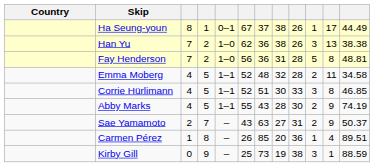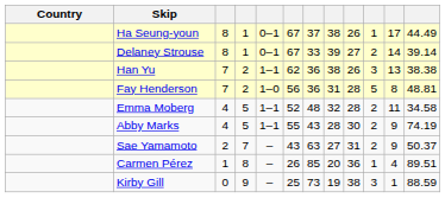 <table class=wikitable style="text-align:center;">
 <tr>
 <th width=140>Country</th>
 <th width=130>Skip</th>
 <th width=20></th>
 <th width=20></th>
 <th width=30></th>
 <th width=20></th>
 <th width=20></th>
 <th width=20></th>
 <th width=20></th>
 <th width=20></th>
 <th width=20></th>
 <th width=20></th>
 </tr>
 <tr bgcolor=#ffffcc>
 <td style="text-align:left;"></td>
 <td style="text-align:left;"><a href='#'>Ha Seung-youn</a></td>
 <td>8</td>
 <td>1</td>
 <td>0–1</td>
 <td>67</td>
 <td>37</td>
 <td>38</td>
 <td>26</td>
 <td>1</td>
 <td>17</td>
 <td>44.49</td>
 </tr>
 <tr bgcolor=#ffffcc>
 <td style="text-align:left;"></td>
+<td style="text-align:left;"><a href='#'>Delaney Strouse</a></td>
+<td>8</td>
+<td>1</td>
+<td>0–1</td>
+<td>67</td>
+<td>33</td>
+<td>39</td>
+<td>27</td>
+<td>2</td>
+<td>14</td>
+<td>39.14</td>
+</tr>
+<tr bgcolor=#ffffcc>
+<td style="text-align:left;"></td>
 <td style="text-align:left;"><a href='#'>Han Yu</a></td>
 <td>7</td>
 <td>2</td>
-<td>1–0</td>
+<td>1–1</td>
 <td>62</td>
 <td>36</td>
 <td>38</td>
 <td>26</td>
 <td>3</td>
 <td>13</td>
 <td>38.38</td>
 </tr>
 <tr bgcolor=#ffffcc>
 <td style="text-align:left;"></td>
 <td style="text-align:left;"><a href='#'>Fay Henderson</a></td>
 <td>7</td>
 <td>2</td>
 <td>1–0</td>
 <td>56</td>
 <td>36</td>
 <td>31</td>
 <td>28</td>
 <td>5</td>
 <td>8</td>
 <td>48.81</td>
 </tr>
 <tr>
 <td style="text-align:left;"></td>
 <td style="text-align:left;"><a href='#'>Emma Moberg</a></td>
 <td>4</td>
 <td>5</td>
 <td>1–1</td>
 <td>52</td>
 <td>48</td>
 <td>32</td>
 <td>28</td>
 <td>2</td>
 <td>11</td>
 <td>34.58</td>
-</tr>
-<tr>
-<td style="text-align:left;"></td>
-<td style="text-align:left;"><a href='#'>Corrie Hürlimann</a></td>
-<td>4</td>
-<td>5</td>
-<td>1–1</td>
-<td>52</td>
-<td>51</td>
-<td>30</td>
-<td>33</td>
-<td>3</td>
-<td>8</td>
-<td>46.85</td>
 </tr>
 <tr>
 <td style="text-align:left;"></td>
 <td style="text-align:left;"><a href='#'>Abby Marks</a></td>
 <td>4</td>
 <td>5</td>
 <td>1–1</td>
 <td>55</td>
 <td>43</td>
 <td>28</td>
 <td>30</td>
 <td>2</td>
 <td>9</td>
 <td>74.19</td>
 </tr>
 <tr>
 <td style="text-align:left;"></td>
 <td style="text-align:left;"><a href='#'>Sae Yamamoto</a></td>
 <td>2</td>
 <td>7</td>
 <td>–</td>
 <td>43</td>
 <td>63</td>
 <td>27</td>
 <td>31</td>
 <td>2</td>
 <td>9</td>
 <td>50.37</td>
 </tr>
 <tr>
 <td style="text-align:left;"></td>
 <td style="text-align:left;"><a href='#'>Carmen Pérez</a></td>
 <td>1</td>
 <td>8</td>
 <td>–</td>
 <td>26</td>
 <td>85</td>
 <td>20</td>
 <td>36</td>
 <td>1</td>
 <td>4</td>
 <td>89.51</td>
 </tr>
 <tr>
 <td style="text-align:left;"></td>
 <td style="text-align:left;"><a href='#'>Kirby Gill</a></td>
 <td>0</td>
 <td>9</td>
 <td>–</td>
 <td>25</td>
 <td>73</td>
 <td>19</td>
 <td>38</td>
 <td>3</td>
 <td>1</td>
 <td>88.59</td>
 </tr>
 </table>
